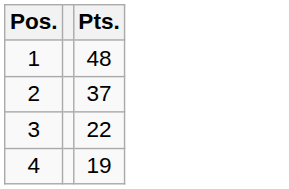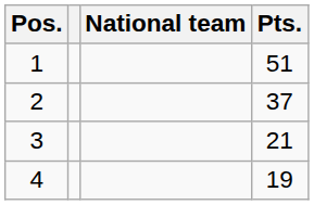 <table class=wikitable>
 <tr>
 <th>Pos.</th>
 <th></th>
+<th>National team</th>
 <th>Pts.</th>
 </tr>
 <tr align=center>
 <td>1</td>
 <td></td>
-<td>48</td>
+<td align=left></td>
+<td>51</td>
 </tr>
 <tr align=center>
 <td>2</td>
 <td></td>
+<td align=left></td>
 <td>37</td>
 </tr>
 <tr align=center>
 <td>3</td>
 <td></td>
-<td>22</td>
+<td align=left></td>
+<td>21</td>
 </tr>
 <tr align=center>
 <td>4</td>
 <td></td>
+<td align=left></td>
 <td>19</td>
 </tr>
 </table>
